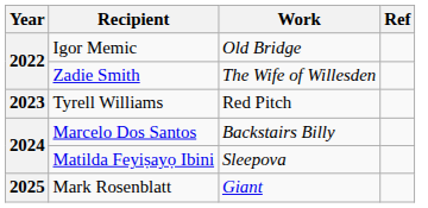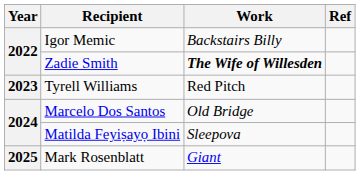 <table class="wikitable">
 <tr>
 <th>Year</th>
 <th>Recipient</th>
 <th>Work</th>
 <th>Ref</th>
 </tr>
 <tr>
 <th rowspan="2">2022</th>
 <td>Igor Memic</td>
-<td><em>Old Bridge</em></td>
+<td><em>Backstairs Billy</em></td>
 <td></td>
 </tr>
 <tr>
 <td><a href='#'>Zadie Smith</a></td>
-<td><em>The Wife of Willesden</em></td>
+<td><strong><em>The Wife of Willesden</em></strong></td>
 <td></td>
 </tr>
 <tr>
 <th>2023</th>
 <td>Tyrell Williams</td>
 <td>Red Pitch</td>
 <td></td>
 </tr>
 <tr>
 <th rowspan="2">2024</th>
 <td><a href='#'>Marcelo Dos Santos</a></td>
-<td><em>Backstairs Billy</em></td>
+<td><em>Old Bridge</em></td>
 <td></td>
 </tr>
 <tr>
 <td><a href='#'>Matilda Feyiṣayọ Ibini</a></td>
 <td><em>Sleepova</em></td>
 <td></td>
 </tr>
 <tr>
 <th>2025</th>
 <td>Mark Rosenblatt</td>
 <td><em><a href='#'>Giant</a></em></td>
 <td></td>
 </tr>
 </table>
